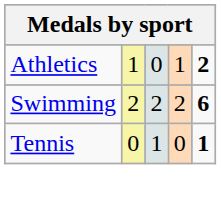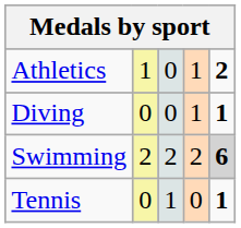 <table class="wikitable" style="font-size:90%; text-align:center;">
 <tr>
 <th colspan="5">Medals by sport</th>
 </tr>
 <tr>
 <td align="left"><a href='#'>Athletics</a></td>
 <td style="background:#F7F6A8;">1</td>
 <td style="background:#DCE5E5;">0</td>
 <td style="background:#FFDAB9;">1</td>
 <td><strong>2</strong></td>
 </tr>
 <tr>
+<td align="left"><a href='#'>Diving</a></td>
+<td style="background:#F7F6A8;">0</td>
+<td style="background:#DCE5E5;">0</td>
+<td style="background:#FFDAB9;">1</td>
+<td><strong>1</strong></td>
+</tr>
+<tr>
 <td align="left"><a href='#'>Swimming</a></td>
 <td style="background:#F7F6A8;">2</td>
 <td style="background:#DCE5E5;">2</td>
 <td style="background:#FFDAB9;">2</td>
-<td><strong>6</strong></td>
+<td style="background: lightgrey;"><strong>6</strong></td>
 </tr>
 <tr>
 <td align="left"><a href='#'>Tennis</a></td>
 <td style="background:#F7F6A8;">0</td>
 <td style="background:#DCE5E5;">1</td>
 <td style="background:#FFDAB9;">0</td>
 <td><strong>1</strong></td>
 </tr>
 </table>
